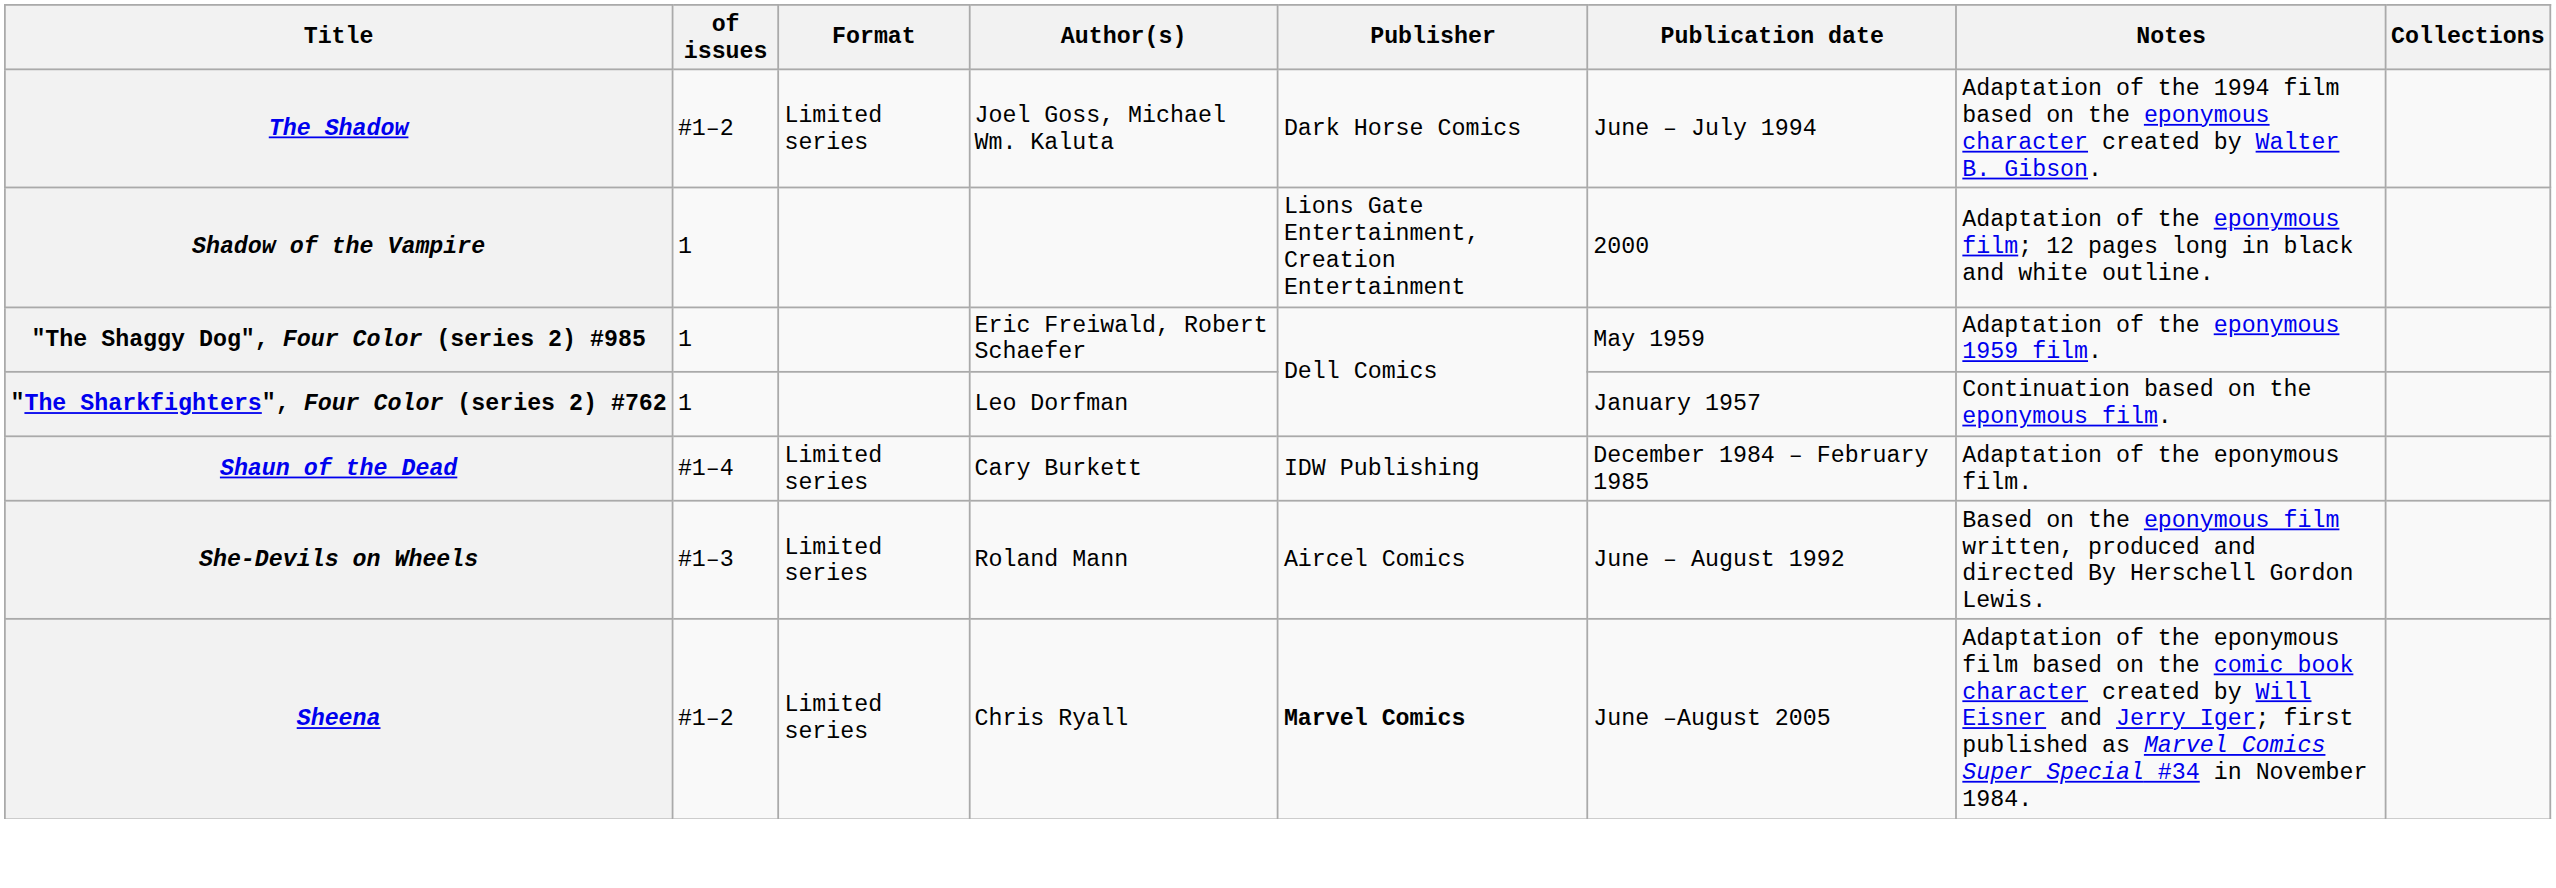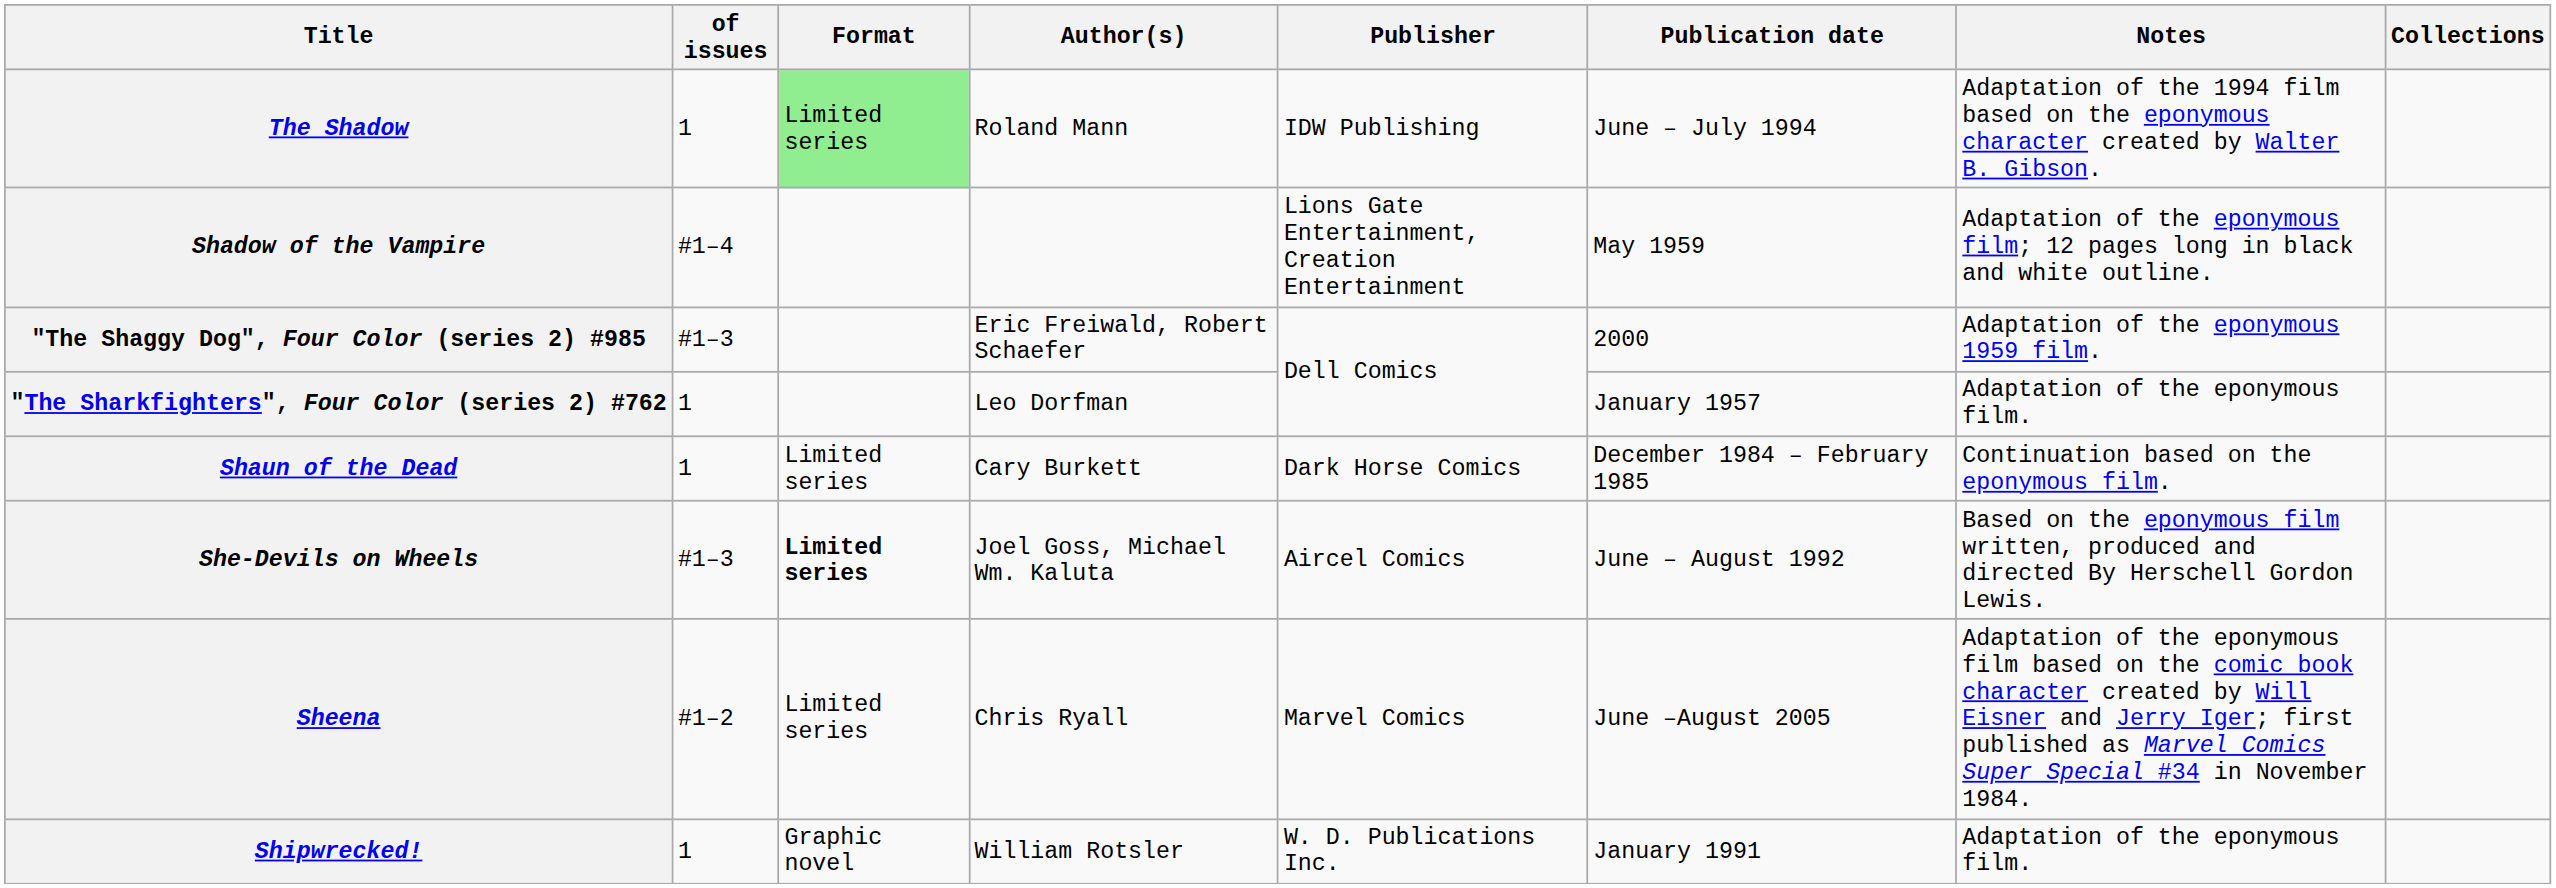 <table class="wikitable">
 <tr>
 <th>Title</th>
 <th style="width:40pt"> of issues</th>
 <th style="width:75pt">Format</th>
 <th style="width:125pt">Author(s)</th>
 <th style="width:125pt">Publisher</th>
 <th style="width:150pt">Publication date</th>
 <th style="width:175pt">Notes</th>
 <th>Collections</th>
 </tr>
 <tr>
 <th><em><a href='#'>The Shadow</a></em></th>
-<td>#1–2</td>
-<td>Limited series</td>
-<td>Joel Goss, Michael Wm. Kaluta</td>
-<td>Dark Horse Comics</td>
+<td>1</td>
+<td style="background: lightgreen;">Limited series</td>
+<td>Roland Mann</td>
+<td>IDW Publishing</td>
 <td>June – July 1994</td>
 <td>Adaptation of the 1994 film based on the <a href='#'>eponymous character</a> created by <a href='#'>Walter B. Gibson</a>.</td>
 <td></td>
 </tr>
 <tr>
 <th><em>Shadow of the Vampire</em></th>
-<td>1</td>
+<td>#1–4</td>
 <td></td>
 <td></td>
 <td>Lions Gate Entertainment, Creation Entertainment</td>
-<td>2000</td>
+<td>May 1959</td>
 <td>Adaptation of the <a href='#'>eponymous film</a>; 12 pages long in black and white outline.</td>
 <td></td>
 </tr>
 <tr>
 <th>"The Shaggy Dog", <em>Four Color</em> (series 2) #985</th>
-<td>1</td>
+<td>#1–3</td>
 <td></td>
 <td>Eric Freiwald, Robert Schaefer</td>
 <td rowspan="2">Dell Comics</td>
-<td>May 1959</td>
+<td>2000</td>
 <td>Adaptation of the <a href='#'>eponymous 1959 film</a>.</td>
 <td></td>
 </tr>
 <tr>
 <th>"<a href='#'>The Sharkfighters</a>", <em>Four Color</em> (series 2) #762</th>
 <td>1</td>
 <td></td>
 <td>Leo Dorfman</td>
 <td>January 1957</td>
-<td>Continuation based on the <a href='#'>eponymous film</a>.</td>
+<td>Adaptation of the eponymous film.</td>
 <td></td>
 </tr>
 <tr>
 <th><em><a href='#'>Shaun of the Dead</a></em></th>
-<td>#1–4</td>
+<td>1</td>
 <td>Limited series</td>
 <td>Cary Burkett</td>
-<td>IDW Publishing</td>
+<td>Dark Horse Comics</td>
 <td>December 1984 – February 1985</td>
-<td>Adaptation of the eponymous film.</td>
+<td>Continuation based on the <a href='#'>eponymous film</a>.</td>
 <td></td>
 </tr>
 <tr>
 <th><em>She-Devils on Wheels</em></th>
 <td>#1–3</td>
-<td>Limited series</td>
-<td>Roland Mann</td>
+<td><strong>Limited series</strong></td>
+<td>Joel Goss, Michael Wm. Kaluta</td>
 <td>Aircel Comics</td>
 <td>June – August 1992</td>
 <td>Based on the <a href='#'>eponymous film</a> written, produced and directed By Herschell Gordon Lewis.</td>
 <td></td>
 </tr>
 <tr>
 <th><em><a href='#'>Sheena</a></em></th>
 <td>#1–2</td>
 <td>Limited series</td>
 <td>Chris Ryall</td>
-<td><strong>Marvel Comics</strong></td>
+<td>Marvel Comics</td>
 <td>June –August 2005</td>
 <td>Adaptation of the eponymous film based on the <a href='#'>comic book character</a> created by <a href='#'>Will Eisner</a> and <a href='#'>Jerry Iger</a>; first published as <a href='#'><em>Marvel Comics Super Special</em> #34</a> in November 1984.</td>
 <td></td>
 </tr>
+<tr>
+<th><em><a href='#'>Shipwrecked!</a></em></th>
+<td>1</td>
+<td>Graphic novel</td>
+<td>William Rotsler</td>
+<td>W. D. Publications Inc.</td>
+<td>January 1991</td>
+<td>Adaptation of the eponymous film.</td>
+<td></td>
+</tr>
 </table>
